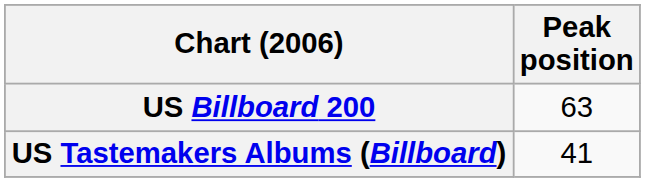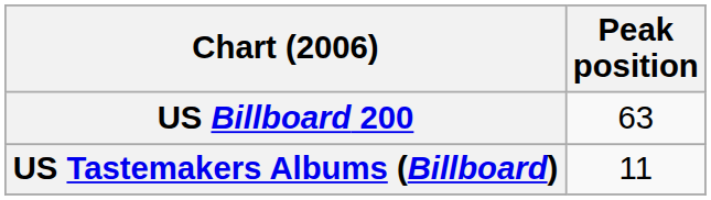 <table class="wikitable sortable plainrowheaders" style="text-align:center">
 <tr>
 <th scope="col">Chart (2006)</th>
 <th scope="col">Peak<br> position</th>
 </tr>
 <tr>
 <th scope="row">US <a href='#'><em>Billboard</em> 200</a></th>
 <td>63</td>
 </tr>
 <tr>
 <th scope="row">US <a href='#'>Tastemakers Albums</a> (<em><a href='#'>Billboard</a></em>)</th>
-<td>41</td>
+<td>11</td>
 </tr>
 </table>
